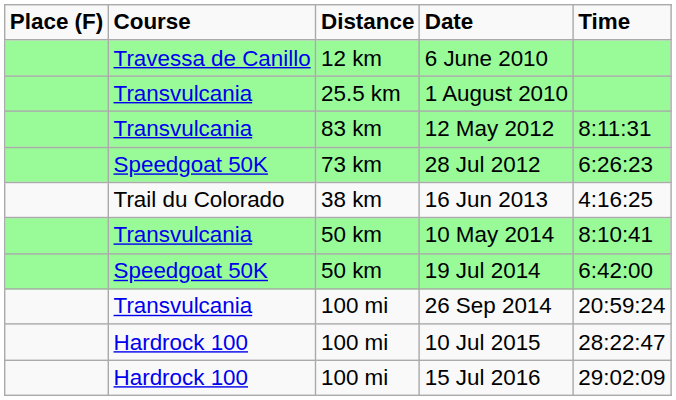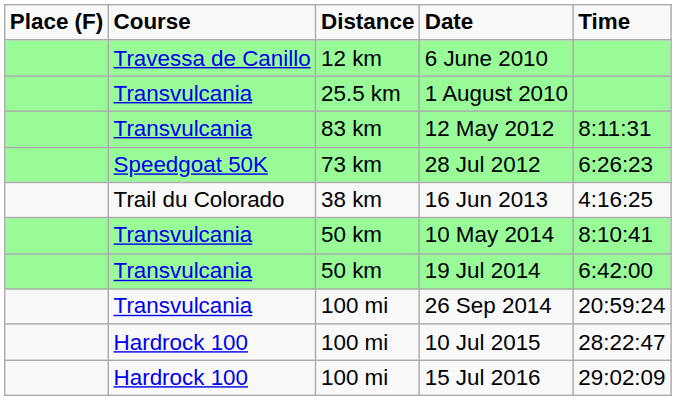 <table class="wikitable alternate">
 <tr style="font-weight:bold;">
 <td>Place (F)</td>
 <td>Course</td>
 <td>Distance</td>
 <td>Date</td>
 <td>Time</td>
 </tr>
 <tr bgcolor=palegreen>
 <td></td>
 <td> <a href='#'>Travessa de Canillo</a></td>
 <td>12 km</td>
 <td>6 June 2010</td>
 <td></td>
 </tr>
 <tr bgcolor=palegreen>
 <td></td>
 <td> <a href='#'>Transvulcania</a></td>
 <td>25.5 km</td>
 <td>1 August 2010</td>
 <td></td>
 </tr>
 <tr bgcolor=palegreen>
 <td></td>
 <td> <a href='#'>Transvulcania</a></td>
 <td>83 km</td>
 <td>12 May 2012</td>
 <td>8:11:31</td>
 </tr>
 <tr bgcolor=palegreen>
 <td></td>
 <td> <a href='#'>Speedgoat 50K</a></td>
 <td>73 km</td>
 <td>28 Jul 2012</td>
 <td>6:26:23</td>
 </tr>
 <tr>
 <td></td>
 <td> Trail du Colorado</td>
 <td>38 km</td>
 <td>16 Jun 2013</td>
 <td>4:16:25</td>
 </tr>
 <tr bgcolor=palegreen>
 <td></td>
 <td> <a href='#'>Transvulcania</a></td>
 <td>50 km</td>
 <td>10 May 2014</td>
 <td>8:10:41</td>
 </tr>
 <tr bgcolor=palegreen>
 <td></td>
-<td> <a href='#'>Speedgoat 50K</a></td>
+<td> <a href='#'>Transvulcania</a></td>
 <td>50 km</td>
 <td>19 Jul 2014</td>
 <td>6:42:00</td>
 </tr>
 <tr>
 <td></td>
 <td> <a href='#'>Transvulcania</a></td>
 <td>100 mi</td>
 <td>26 Sep 2014</td>
 <td>20:59:24</td>
 </tr>
 <tr>
 <td></td>
 <td> <a href='#'>Hardrock 100</a></td>
 <td>100 mi</td>
 <td>10 Jul 2015</td>
 <td>28:22:47</td>
 </tr>
 <tr>
 <td></td>
 <td> <a href='#'>Hardrock 100</a></td>
 <td>100 mi</td>
 <td>15 Jul 2016</td>
 <td>29:02:09</td>
 </tr>
 </table>
